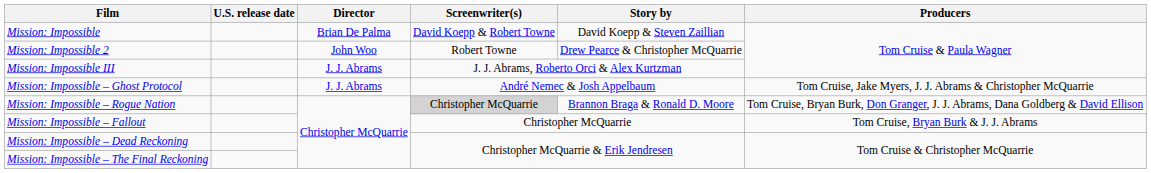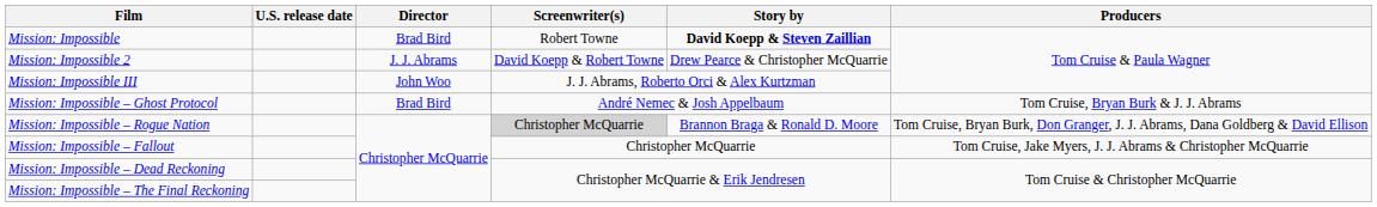 <table class="wikitable plainrowheaders" style="text-align:center;">
 <tr>
 <th>Film</th>
 <th>U.S. release date</th>
 <th>Director</th>
 <th>Screenwriter(s)</th>
 <th>Story by</th>
 <th>Producers</th>
 </tr>
 <tr>
 <td style="text-align:left"><em><a href='#'>Mission: Impossible</a></em></td>
 <td style="text-align:left"></td>
-<td><a href='#'>Brian De Palma</a></td>
-<td><a href='#'>David Koepp</a> & <a href='#'>Robert Towne</a></td>
-<td>David Koepp & <a href='#'>Steven Zaillian</a></td>
+<td><a href='#'>Brad Bird</a></td>
+<td>Robert Towne</td>
+<td><strong>David Koepp & <a href='#'>Steven Zaillian</a></strong></td>
 <td rowspan="3"><a href='#'>Tom Cruise</a> & <a href='#'>Paula Wagner</a></td>
 </tr>
 <tr>
 <td style="text-align:left"><em><a href='#'>Mission: Impossible 2</a></em></td>
 <td style="text-align:left"></td>
-<td><a href='#'>John Woo</a></td>
-<td>Robert Towne</td>
+<td><a href='#'>J. J. Abrams</a></td>
+<td><a href='#'>David Koepp</a> & <a href='#'>Robert Towne</a></td>
 <td><a href='#'>Drew Pearce</a> & Christopher McQuarrie</td>
 </tr>
 <tr>
 <td style="text-align:left"><em><a href='#'>Mission: Impossible III</a></em></td>
 <td style="text-align:left"></td>
-<td><a href='#'>J. J. Abrams</a></td>
+<td><a href='#'>John Woo</a></td>
 <td colspan="2">J. J. Abrams, <a href='#'>Roberto Orci</a> & <a href='#'>Alex Kurtzman</a></td>
 </tr>
 <tr>
 <td style="text-align:left"><em><a href='#'>Mission: Impossible – Ghost Protocol</a></em></td>
 <td style="text-align:left"></td>
-<td><a href='#'>J. J. Abrams</a></td>
+<td><a href='#'>Brad Bird</a></td>
 <td colspan="2"><a href='#'>André Nemec</a> & <a href='#'>Josh Appelbaum</a></td>
-<td>Tom Cruise, Jake Myers, J. J. Abrams & Christopher McQuarrie</td>
+<td>Tom Cruise, <a href='#'>Bryan Burk</a> & J. J. Abrams</td>
 </tr>
 <tr>
 <td style="text-align:left"><em><a href='#'>Mission: Impossible – Rogue Nation</a></em></td>
 <td style="text-align:left"></td>
 <td rowspan="4"><a href='#'>Christopher McQuarrie</a></td>
 <td style="background: lightgrey;">Christopher McQuarrie</td>
 <td><a href='#'>Brannon Braga</a> & <a href='#'>Ronald D. Moore</a></td>
 <td>Tom Cruise, Bryan Burk, <a href='#'>Don Granger</a>, J. J. Abrams, Dana Goldberg & <a href='#'>David Ellison</a></td>
 </tr>
 <tr>
 <td style="text-align:left"><em><a href='#'>Mission: Impossible – Fallout</a></em></td>
 <td style="text-align:left"></td>
 <td colspan="2">Christopher McQuarrie</td>
-<td>Tom Cruise, <a href='#'>Bryan Burk</a> & J. J. Abrams</td>
+<td>Tom Cruise, Jake Myers, J. J. Abrams & Christopher McQuarrie</td>
 </tr>
 <tr>
 <td style="text-align:left"><em><a href='#'>Mission: Impossible – Dead Reckoning</a></em></td>
 <td style="text-align:left"></td>
 <td colspan="2" rowspan="2">Christopher McQuarrie & <a href='#'>Erik Jendresen</a></td>
 <td rowspan="2">Tom Cruise & Christopher McQuarrie</td>
 </tr>
 <tr>
 <td style="text-align:left"><em><a href='#'>Mission: Impossible – The Final Reckoning</a></em></td>
 <td style="text-align:left"></td>
 </tr>
 </table>
